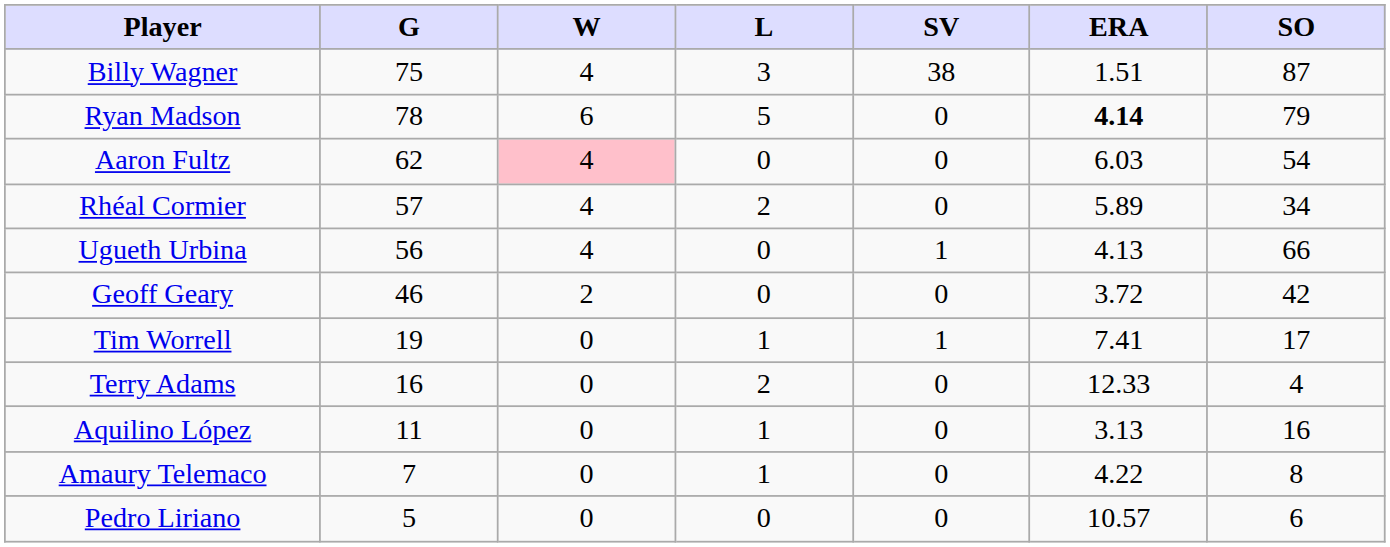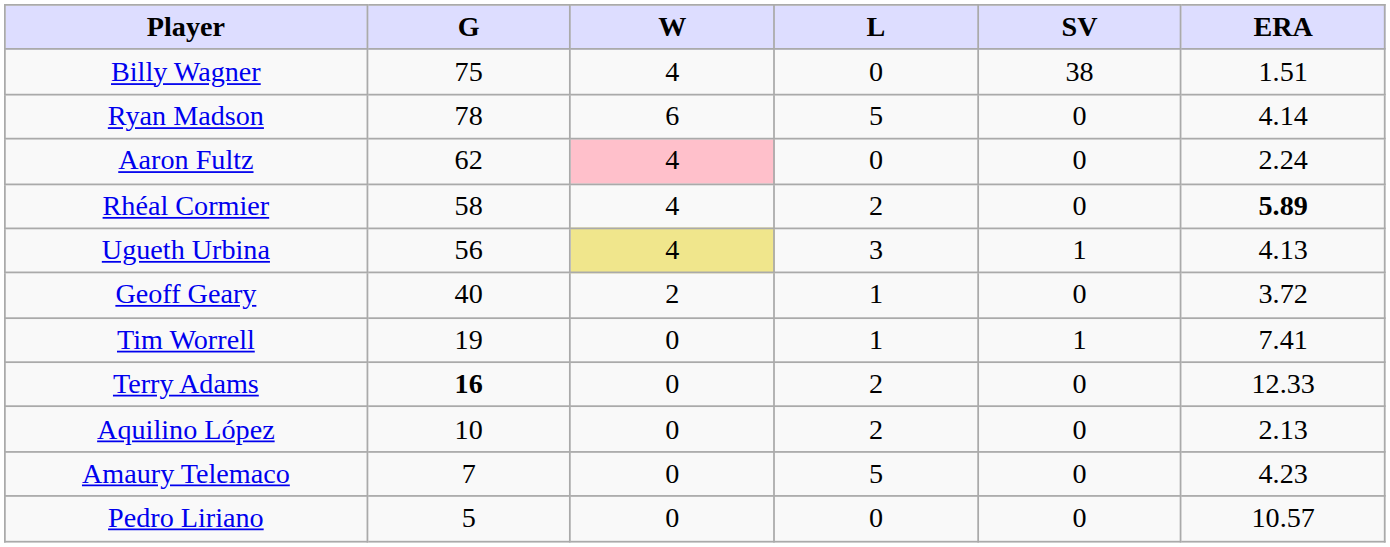 <table class="wikitable sortable">
 <tr>
 <th style="background:#ddf; width:16%;">Player</th>
 <th style="background:#ddf; width:9%;">G</th>
 <th style="background:#ddf; width:9%;">W</th>
 <th style="background:#ddf; width:9%;">L</th>
 <th style="background:#ddf; width:9%;">SV</th>
 <th style="background:#ddf; width:9%;">ERA</th>
-<th style="background:#ddf; width:9%;">SO</th>
 </tr>
 <tr align=center>
 <td><a href='#'>Billy Wagner</a></td>
 <td>75</td>
 <td>4</td>
-<td>3</td>
+<td>0</td>
 <td>38</td>
 <td>1.51</td>
-<td>87</td>
 </tr>
 <tr align=center>
 <td><a href='#'>Ryan Madson</a></td>
 <td>78</td>
 <td>6</td>
 <td>5</td>
 <td>0</td>
-<td><strong>4.14</strong></td>
-<td>79</td>
+<td>4.14</td>
 </tr>
 <tr align=center>
 <td><a href='#'>Aaron Fultz</a></td>
 <td>62</td>
 <td style="background: pink;">4</td>
 <td>0</td>
 <td>0</td>
-<td>6.03</td>
-<td>54</td>
+<td>2.24</td>
 </tr>
 <tr align=center>
 <td><a href='#'>Rhéal Cormier</a></td>
-<td>57</td>
+<td>58</td>
 <td>4</td>
 <td>2</td>
 <td>0</td>
-<td>5.89</td>
-<td>34</td>
+<td><strong>5.89</strong></td>
 </tr>
 <tr align=center>
 <td><a href='#'>Ugueth Urbina</a></td>
 <td>56</td>
-<td>4</td>
-<td>0</td>
+<td style="background: khaki;">4</td>
+<td>3</td>
 <td>1</td>
 <td>4.13</td>
-<td>66</td>
 </tr>
 <tr align=center>
 <td><a href='#'>Geoff Geary</a></td>
-<td>46</td>
+<td>40</td>
 <td>2</td>
-<td>0</td>
+<td>1</td>
 <td>0</td>
 <td>3.72</td>
-<td>42</td>
 </tr>
 <tr align=center>
 <td><a href='#'>Tim Worrell</a></td>
 <td>19</td>
 <td>0</td>
 <td>1</td>
 <td>1</td>
 <td>7.41</td>
-<td>17</td>
 </tr>
 <tr align=center>
 <td><a href='#'>Terry Adams</a></td>
-<td>16</td>
+<td><strong>16</strong></td>
 <td>0</td>
 <td>2</td>
 <td>0</td>
 <td>12.33</td>
-<td>4</td>
 </tr>
 <tr align=center>
 <td><a href='#'>Aquilino López</a></td>
-<td>11</td>
+<td>10</td>
 <td>0</td>
-<td>1</td>
+<td>2</td>
 <td>0</td>
-<td>3.13</td>
-<td>16</td>
+<td>2.13</td>
 </tr>
 <tr align=center>
 <td><a href='#'>Amaury Telemaco</a></td>
 <td>7</td>
 <td>0</td>
-<td>1</td>
+<td>5</td>
 <td>0</td>
-<td>4.22</td>
-<td>8</td>
+<td>4.23</td>
 </tr>
 <tr align=center>
 <td><a href='#'>Pedro Liriano</a></td>
 <td>5</td>
 <td>0</td>
 <td>0</td>
 <td>0</td>
 <td>10.57</td>
-<td>6</td>
 </tr>
 </table>
